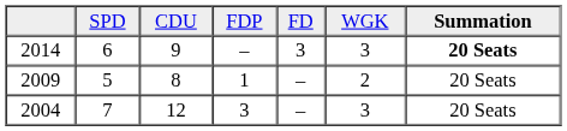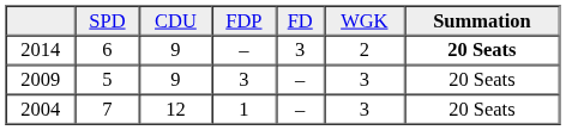 <table border="1" cellpadding="2" cellspacing="0" width="450">
 <tr bgcolor="#eeeeee" align="center">
 <td> </td>
 <td><a href='#'>SPD</a></td>
 <td><a href='#'>CDU</a></td>
 <td><a href='#'>FDP</a></td>
 <td><a href='#'>FD</a></td>
 <td><a href='#'>WGK</a></td>
 <td><strong>Summation</strong></td>
 </tr>
 <tr align="center">
 <td>2014</td>
 <td>6</td>
 <td>9</td>
 <td>–</td>
 <td>3</td>
-<td>3</td>
+<td>2</td>
 <td><strong>20 Seats</strong></td>
 </tr>
 <tr align="center">
 <td>2009</td>
 <td>5</td>
-<td>8</td>
-<td>1</td>
+<td>9</td>
+<td>3</td>
 <td>–</td>
-<td>2</td>
+<td>3</td>
 <td>20 Seats</td>
 </tr>
 <tr align="center">
 <td>2004</td>
 <td>7</td>
 <td>12</td>
-<td>3</td>
+<td>1</td>
 <td>–</td>
 <td>3</td>
 <td>20 Seats</td>
 </tr>
 </table>
